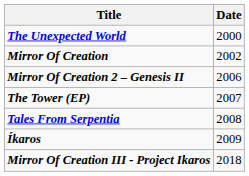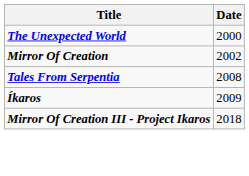 <table class="wikitable" style="font-size:95%;">
 <tr>
 <th>Title</th>
 <th>Date</th>
 </tr>
 <tr>
 <td><strong><em><a href='#'>The Unexpected World</a></em></strong></td>
 <td>2000</td>
 </tr>
 <tr>
 <td><strong><em>Mirror Of Creation</em></strong></td>
 <td>2002</td>
 </tr>
 <tr>
-<td><strong><em>Mirror Of Creation 2 – Genesis II</em></strong></td>
-<td>2006</td>
-</tr>
-<tr>
-<td><strong><em>The Tower (EP)</em></strong></td>
-<td>2007</td>
-</tr>
-<tr>
 <td><strong><em><a href='#'>Tales From Serpentia</a></em></strong></td>
 <td>2008</td>
 </tr>
 <tr>
 <td><strong><em>Íkaros</em></strong></td>
 <td>2009</td>
 </tr>
 <tr>
 <td><strong><em>Mirror Of Creation III - Project Ikaros</em></strong></td>
 <td>2018</td>
 </tr>
 </table>
